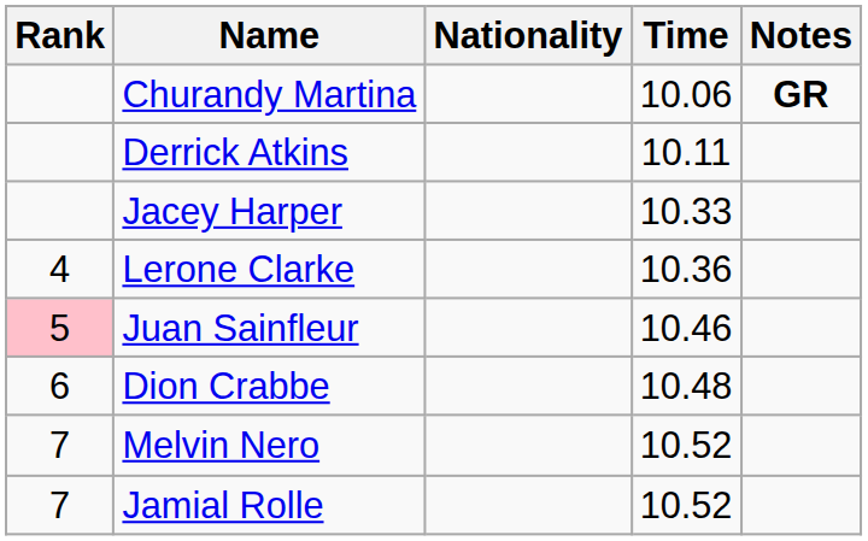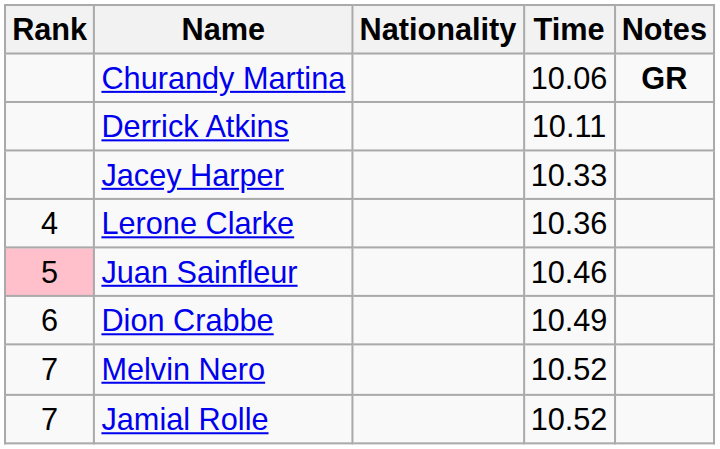 <table class="wikitable sortable" style="text-align:center;font-size:95%">
 <tr>
 <th>Rank</th>
 <th>Name</th>
 <th>Nationality</th>
 <th>Time</th>
 <th>Notes</th>
 </tr>
 <tr>
 <td></td>
 <td align=left><a href='#'>Churandy Martina</a></td>
 <td align=left></td>
 <td>10.06</td>
 <td><strong>GR</strong></td>
 </tr>
 <tr>
 <td></td>
 <td align=left><a href='#'>Derrick Atkins</a></td>
 <td align=left></td>
 <td>10.11</td>
 <td></td>
 </tr>
 <tr>
 <td></td>
 <td align=left><a href='#'>Jacey Harper</a></td>
 <td align=left></td>
 <td>10.33</td>
 <td></td>
 </tr>
 <tr>
 <td>4</td>
 <td align=left><a href='#'>Lerone Clarke</a></td>
 <td align=left></td>
 <td>10.36</td>
 <td></td>
 </tr>
 <tr>
 <td style="background: pink;">5</td>
 <td align=left><a href='#'>Juan Sainfleur</a></td>
 <td align=left></td>
 <td>10.46</td>
 <td></td>
 </tr>
 <tr>
 <td>6</td>
 <td align=left><a href='#'>Dion Crabbe</a></td>
 <td align=left></td>
-<td>10.48</td>
+<td>10.49</td>
 <td></td>
 </tr>
 <tr>
 <td>7</td>
 <td align=left><a href='#'>Melvin Nero</a></td>
 <td align=left></td>
 <td>10.52</td>
 <td></td>
 </tr>
 <tr>
 <td>7</td>
 <td align=left><a href='#'>Jamial Rolle</a></td>
 <td align=left></td>
 <td>10.52</td>
 <td></td>
 </tr>
 </table>
